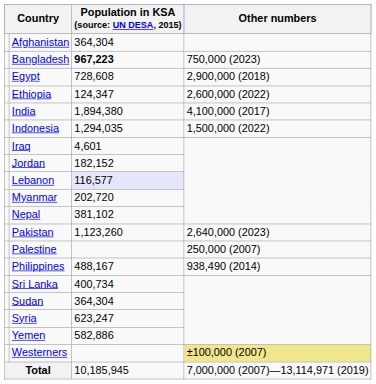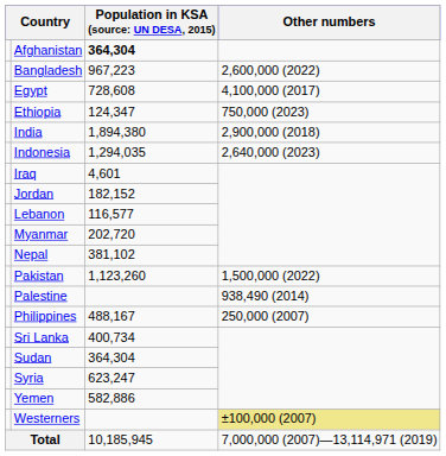 <table class="wikitable sortable" style="text-align:left;">
 <tr style="background:#00f;">
 <th colspan="2">Country</th>
 <th>Population in KSA<br><small>(source: <a href='#'>UN DESA</a>, 2015)</small></th>
 <th>Other numbers</th>
 </tr>
 <tr>
 <td></td>
 <td><a href='#'>Afghanistan</a></td>
-<td>364,304</td>
+<td><strong>364,304</strong></td>
 </tr>
 <tr>
 <td></td>
 <td><a href='#'>Bangladesh</a></td>
-<td><strong>967,223</strong></td>
-<td>750,000 (2023)</td>
+<td>967,223</td>
+<td>2,600,000 (2022)</td>
 </tr>
 <tr>
 <td></td>
 <td><a href='#'>Egypt</a></td>
 <td>728,608</td>
-<td>2,900,000 (2018)</td>
+<td>4,100,000 (2017)</td>
 </tr>
 <tr>
 <td></td>
 <td><a href='#'>Ethiopia</a></td>
 <td>124,347</td>
-<td>2,600,000 (2022)</td>
+<td>750,000 (2023)</td>
 </tr>
 <tr>
 <td></td>
 <td><a href='#'>India</a></td>
 <td>1,894,380</td>
-<td>4,100,000 (2017)</td>
+<td>2,900,000 (2018)</td>
 </tr>
 <tr>
 <td></td>
 <td><a href='#'>Indonesia</a></td>
 <td>1,294,035</td>
-<td>1,500,000 (2022)</td>
+<td>2,640,000 (2023)</td>
 </tr>
 <tr>
 <td></td>
 <td><a href='#'>Iraq</a></td>
 <td>4,601</td>
 </tr>
 <tr>
 <td></td>
 <td><a href='#'>Jordan</a></td>
 <td>182,152</td>
 </tr>
 <tr>
 <td></td>
 <td><a href='#'>Lebanon</a></td>
-<td style="background: lavender;">116,577</td>
+<td>116,577</td>
 </tr>
 <tr>
 <td></td>
 <td><a href='#'>Myanmar</a></td>
 <td>202,720</td>
 </tr>
 <tr>
 <td></td>
 <td><a href='#'>Nepal</a></td>
 <td>381,102</td>
 </tr>
 <tr>
 <td></td>
 <td><a href='#'>Pakistan</a></td>
 <td>1,123,260</td>
-<td>2,640,000 (2023)</td>
+<td>1,500,000 (2022)</td>
 </tr>
 <tr>
 <td></td>
 <td><a href='#'>Palestine</a></td>
 <td></td>
-<td>250,000 (2007)</td>
+<td>938,490 (2014)</td>
 </tr>
 <tr>
 <td></td>
 <td><a href='#'>Philippines</a></td>
 <td>488,167</td>
-<td>938,490 (2014)</td>
+<td>250,000 (2007)</td>
 </tr>
 <tr>
 <td></td>
 <td><a href='#'>Sri Lanka</a></td>
 <td>400,734</td>
 </tr>
 <tr>
 <td></td>
 <td><a href='#'>Sudan</a></td>
 <td>364,304</td>
 </tr>
 <tr>
 <td></td>
 <td><a href='#'>Syria</a></td>
 <td>623,247</td>
 </tr>
 <tr>
 <td></td>
 <td><a href='#'>Yemen</a></td>
 <td>582,886</td>
 </tr>
 <tr>
 <td></td>
 <td><a href='#'>Westerners</a></td>
 <td></td>
 <td style="background: khaki;">±100,000 (2007)</td>
 </tr>
 <tr>
 <th colspan="2"><strong>Total</strong></th>
 <td>10,185,945</td>
 <td>7,000,000 (2007)—13,114,971 (2019)</td>
 </tr>
 </table>
